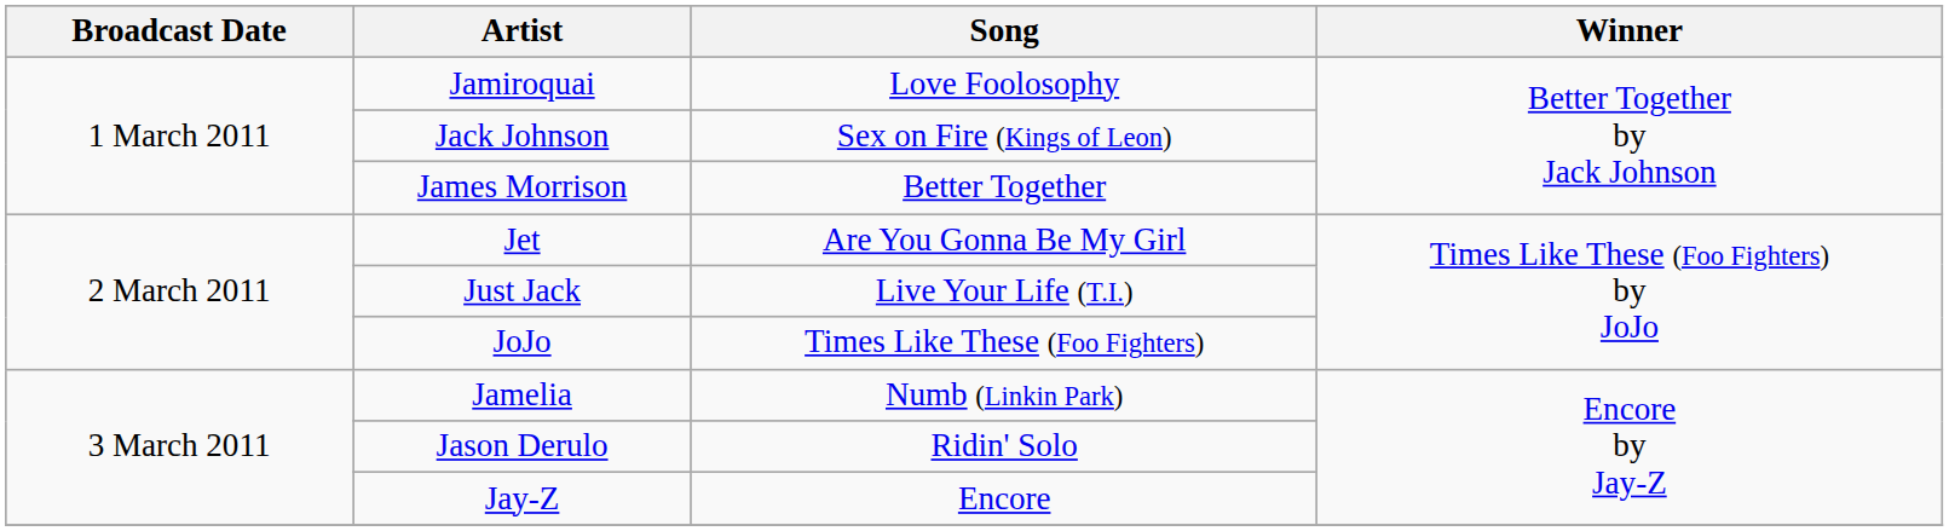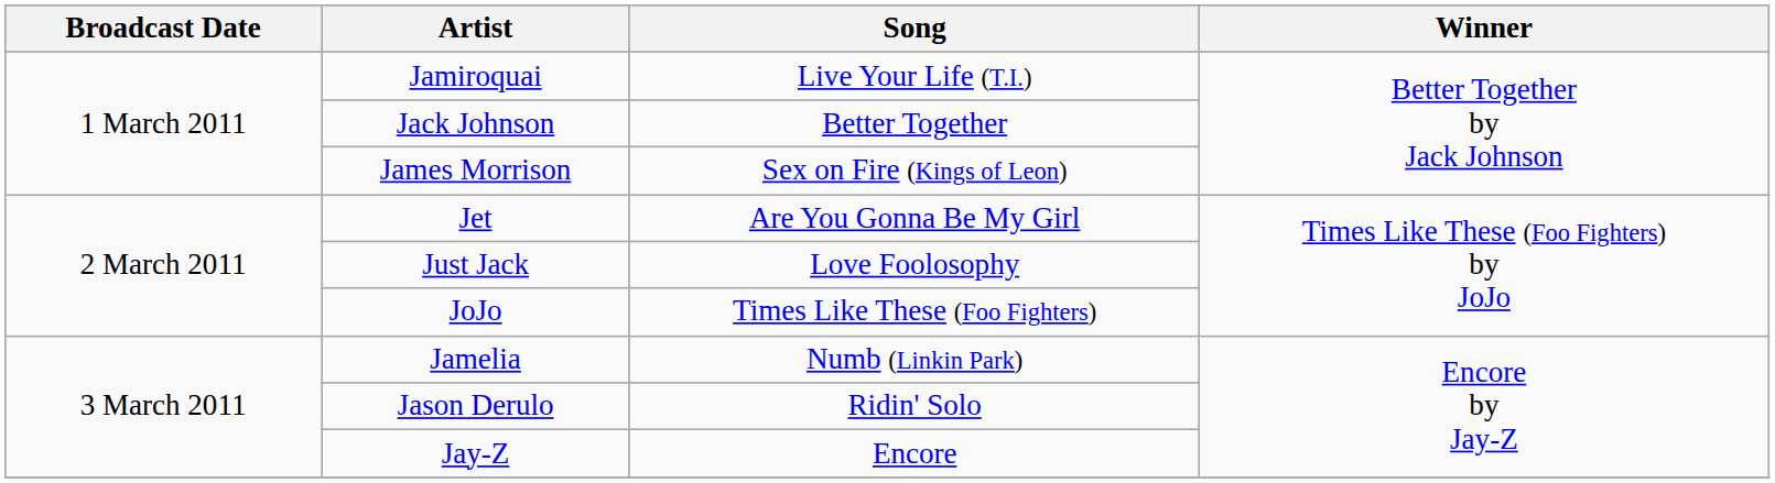 <table class="wikitable" style="text-align:center" width=75%>
 <tr>
 <th>Broadcast Date</th>
 <th>Artist</th>
 <th>Song</th>
 <th>Winner</th>
 </tr>
 <tr>
 <td rowspan="3">1 March 2011</td>
 <td><a href='#'>Jamiroquai</a></td>
-<td><a href='#'>Love Foolosophy</a></td>
+<td><a href='#'>Live Your Life</a> <small>(<a href='#'>T.I.</a>)</small></td>
 <td rowspan="3"><a href='#'>Better Together</a><br>by<br><a href='#'>Jack Johnson</a></td>
 </tr>
 <tr>
 <td><a href='#'>Jack Johnson</a></td>
-<td><a href='#'>Sex on Fire</a> <small>(<a href='#'>Kings of Leon</a>)</small></td>
+<td><a href='#'>Better Together</a></td>
 </tr>
 <tr>
 <td><a href='#'>James Morrison</a></td>
-<td><a href='#'>Better Together</a></td>
+<td><a href='#'>Sex on Fire</a> <small>(<a href='#'>Kings of Leon</a>)</small></td>
 </tr>
 <tr>
 <td rowspan="3">2 March 2011</td>
 <td><a href='#'>Jet</a></td>
 <td><a href='#'>Are You Gonna Be My Girl</a></td>
 <td rowspan="3"><a href='#'>Times Like These</a> <small>(<a href='#'>Foo Fighters</a>)</small><br>by<br><a href='#'>JoJo</a></td>
 </tr>
 <tr>
 <td><a href='#'>Just Jack</a></td>
-<td><a href='#'>Live Your Life</a> <small>(<a href='#'>T.I.</a>)</small></td>
+<td><a href='#'>Love Foolosophy</a></td>
 </tr>
 <tr>
 <td><a href='#'>JoJo</a></td>
 <td><a href='#'>Times Like These</a> <small>(<a href='#'>Foo Fighters</a>)</small></td>
 </tr>
 <tr>
 <td rowspan="3">3 March 2011</td>
 <td><a href='#'>Jamelia</a></td>
 <td><a href='#'>Numb</a> <small>(<a href='#'>Linkin Park</a>)</small></td>
 <td rowspan="3"><a href='#'>Encore</a><br>by<br><a href='#'>Jay-Z</a></td>
 </tr>
 <tr>
 <td><a href='#'>Jason Derulo</a></td>
 <td><a href='#'>Ridin' Solo</a></td>
 </tr>
 <tr>
 <td><a href='#'>Jay-Z</a></td>
 <td><a href='#'>Encore</a></td>
 </tr>
 <tr>
 </tr>
 </table>
